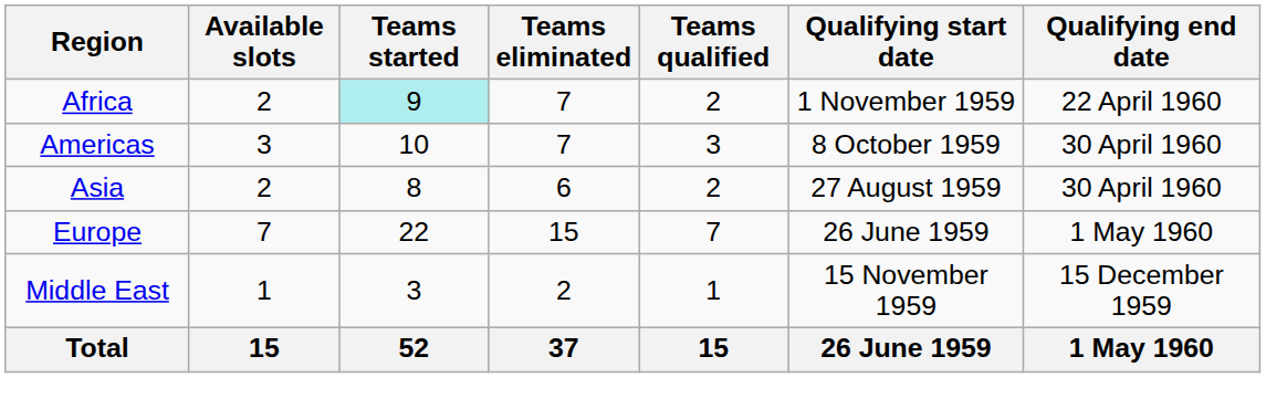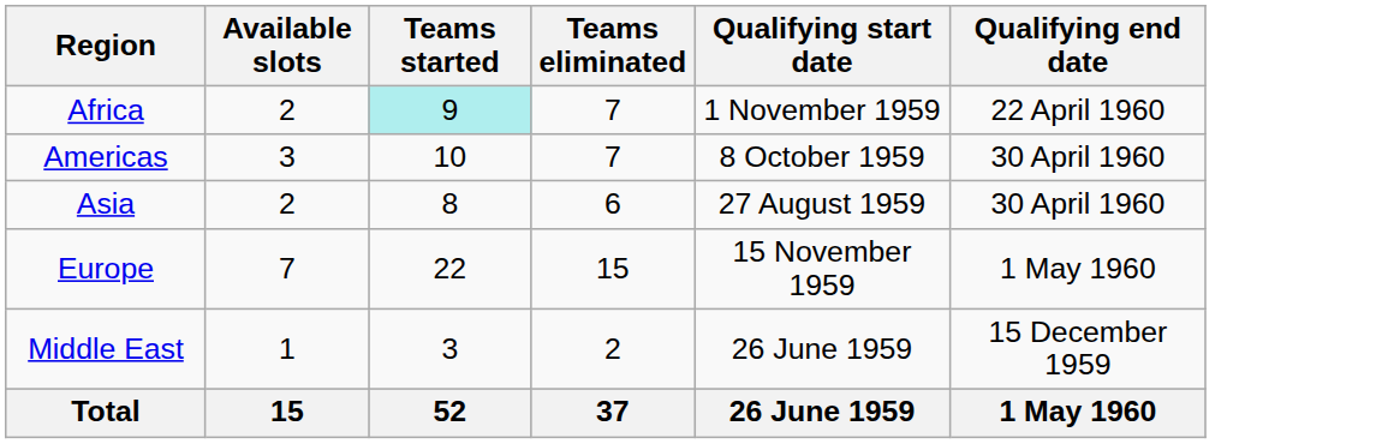 <table class="wikitable" style="text-align: center;">
 <tr>
 <th width=100>Region</th>
 <th width=80>Available slots </th>
 <th width=80>Teams started</th>
 <th width=80>Teams eliminated</th>
-<th width=80>Teams qualified</th>
 <th width=130>Qualifying start date</th>
 <th width=130>Qualifying end date</th>
 </tr>
 <tr>
 <td><a href='#'>Africa</a></td>
 <td>2</td>
 <td style="background: paleturquoise;">9</td>
 <td>7</td>
-<td>2</td>
 <td>1 November 1959</td>
 <td>22 April 1960</td>
 </tr>
 <tr>
 <td><a href='#'>Americas</a></td>
 <td>3</td>
 <td>10</td>
 <td>7</td>
-<td>3</td>
 <td>8 October 1959</td>
 <td>30 April 1960</td>
 </tr>
 <tr>
 <td><a href='#'>Asia</a></td>
 <td>2</td>
 <td>8</td>
 <td>6</td>
-<td>2</td>
 <td>27 August 1959</td>
 <td>30 April 1960</td>
 </tr>
 <tr>
 <td><a href='#'>Europe</a></td>
 <td>7</td>
 <td>22</td>
 <td>15</td>
-<td>7</td>
-<td>26 June 1959</td>
+<td>15 November 1959</td>
 <td>1 May 1960</td>
 </tr>
 <tr>
 <td><a href='#'>Middle East</a></td>
 <td>1</td>
 <td>3</td>
 <td>2</td>
-<td>1</td>
-<td>15 November 1959</td>
+<td>26 June 1959</td>
 <td>15 December 1959</td>
 </tr>
 <tr>
 <th>Total</th>
 <th>15</th>
 <th>52</th>
 <th>37</th>
-<th>15</th>
 <th>26 June 1959</th>
 <th>1 May 1960</th>
 </tr>
 </table>
